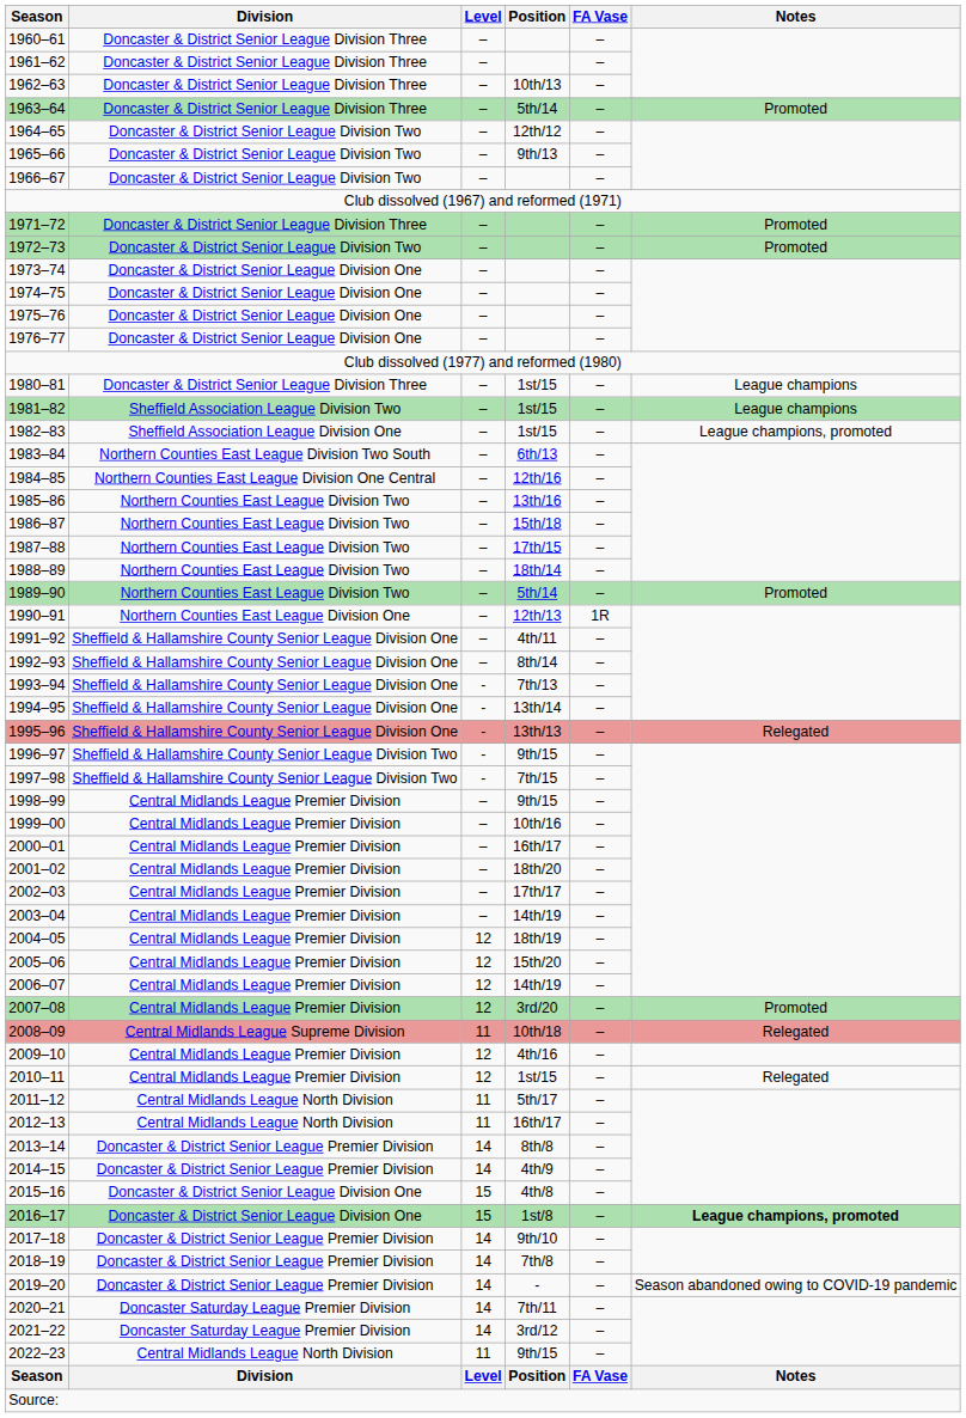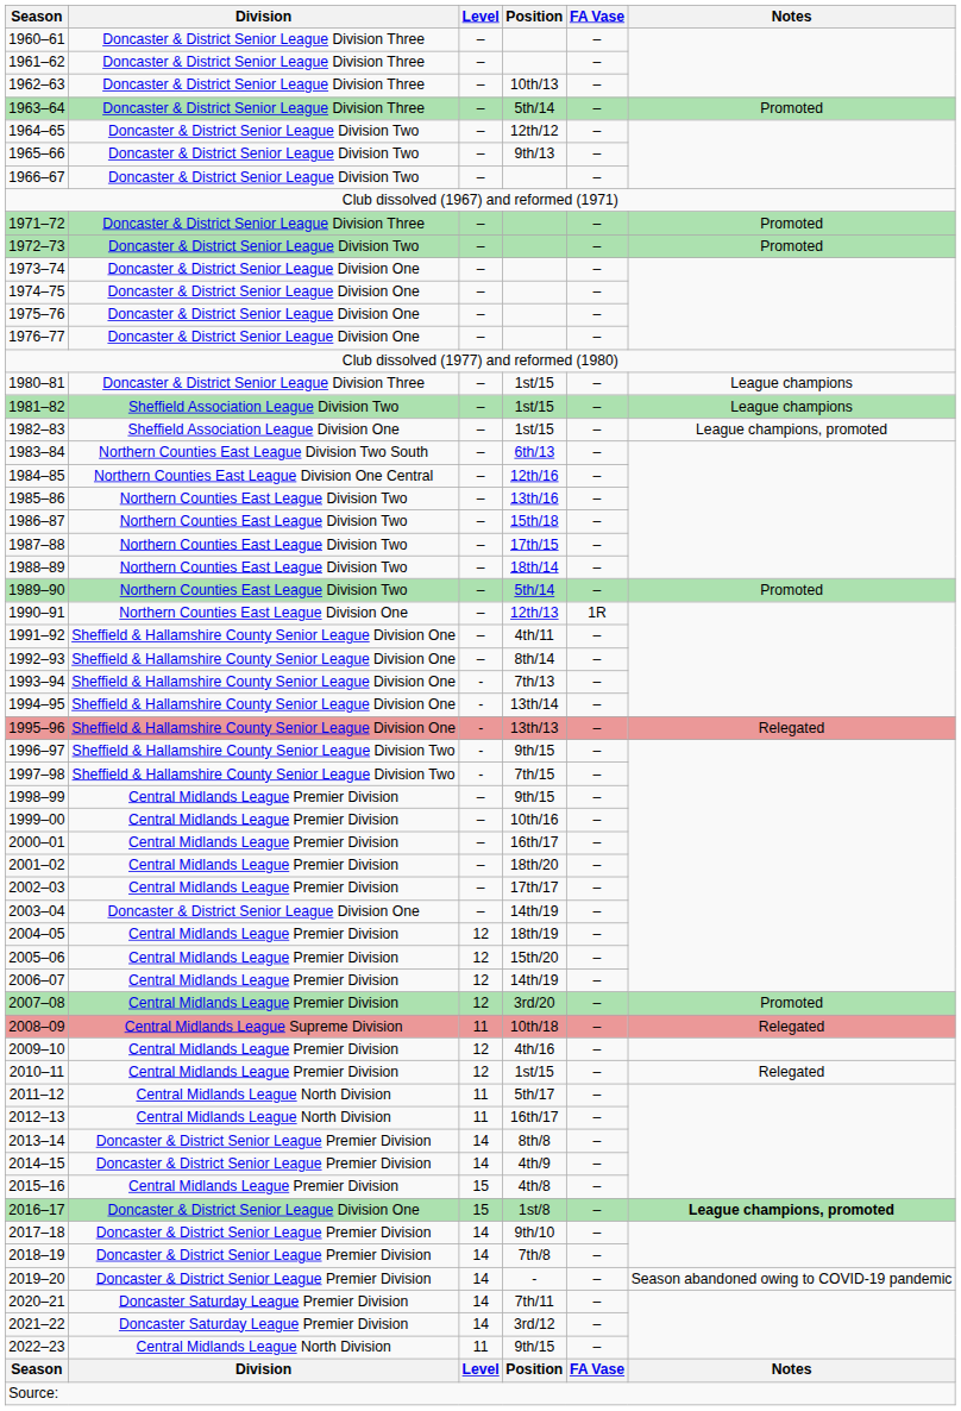 <table class="wikitable collapsible" style=text-align:center>
 <tr>
 <th>Season</th>
 <th>Division</th>
 <th><a href='#'>Level</a></th>
 <th>Position</th>
 <th><a href='#'>FA Vase</a></th>
 <th>Notes</th>
 </tr>
 <tr>
 <td>1960–61</td>
 <td><a href='#'>Doncaster & District Senior League</a> Division Three</td>
 <td>–</td>
 <td></td>
 <td>–</td>
 </tr>
 <tr>
 <td>1961–62</td>
 <td><a href='#'>Doncaster & District Senior League</a> Division Three</td>
 <td>–</td>
 <td></td>
 <td>–</td>
 </tr>
 <tr>
 <td>1962–63</td>
 <td><a href='#'>Doncaster & District Senior League</a> Division Three</td>
 <td>–</td>
 <td>10th/13</td>
 <td>–</td>
 </tr>
 <tr bgcolor="#ACE1AF">
 <td>1963–64</td>
 <td><a href='#'>Doncaster & District Senior League</a> Division Three</td>
 <td>–</td>
 <td>5th/14</td>
 <td>–</td>
 <td>Promoted</td>
 </tr>
 <tr>
 <td>1964–65</td>
 <td><a href='#'>Doncaster & District Senior League</a> Division Two</td>
 <td>–</td>
 <td>12th/12</td>
 <td>–</td>
 </tr>
 <tr>
 <td>1965–66</td>
 <td><a href='#'>Doncaster & District Senior League</a> Division Two</td>
 <td>–</td>
 <td>9th/13</td>
 <td>–</td>
 </tr>
 <tr>
 <td>1966–67</td>
 <td><a href='#'>Doncaster & District Senior League</a> Division Two</td>
 <td>–</td>
 <td></td>
 <td>–</td>
 </tr>
 <tr>
 <td colspan=6>Club dissolved (1967) and reformed (1971)</td>
 </tr>
 <tr bgcolor="#ACE1AF">
 <td>1971–72</td>
 <td><a href='#'>Doncaster & District Senior League</a> Division Three</td>
 <td>–</td>
 <td></td>
 <td>–</td>
 <td>Promoted</td>
 </tr>
 <tr bgcolor="#ACE1AF">
 <td>1972–73</td>
 <td><a href='#'>Doncaster & District Senior League</a> Division Two</td>
 <td>–</td>
 <td></td>
 <td>–</td>
 <td>Promoted</td>
 </tr>
 <tr>
 <td>1973–74</td>
 <td><a href='#'>Doncaster & District Senior League</a> Division One</td>
 <td>–</td>
 <td></td>
 <td>–</td>
 </tr>
 <tr>
 <td>1974–75</td>
 <td><a href='#'>Doncaster & District Senior League</a> Division One</td>
 <td>–</td>
 <td></td>
 <td>–</td>
 </tr>
 <tr>
 <td>1975–76</td>
 <td><a href='#'>Doncaster & District Senior League</a> Division One</td>
 <td>–</td>
 <td></td>
 <td>–</td>
 </tr>
 <tr>
 <td>1976–77</td>
 <td><a href='#'>Doncaster & District Senior League</a> Division One</td>
 <td>–</td>
 <td></td>
 <td>–</td>
 </tr>
 <tr>
 <td colspan=6>Club dissolved (1977) and reformed (1980)</td>
 </tr>
 <tr>
 <td>1980–81</td>
 <td><a href='#'>Doncaster & District Senior League</a> Division Three</td>
 <td>–</td>
 <td>1st/15</td>
 <td>–</td>
 <td>League champions</td>
 </tr>
 <tr bgcolor="#ACE1AF">
 <td>1981–82</td>
 <td><a href='#'>Sheffield Association League</a> Division Two</td>
 <td>–</td>
 <td>1st/15</td>
 <td>–</td>
 <td>League champions</td>
 </tr>
 <tr>
 <td>1982–83</td>
 <td><a href='#'>Sheffield Association League</a> Division One</td>
 <td>–</td>
 <td>1st/15</td>
 <td>–</td>
 <td>League champions, promoted</td>
 </tr>
 <tr>
 <td>1983–84</td>
 <td><a href='#'>Northern Counties East League</a> Division Two South</td>
 <td>–</td>
 <td><a href='#'>6th/13</a></td>
 <td>–</td>
 </tr>
 <tr>
 <td>1984–85</td>
 <td><a href='#'>Northern Counties East League</a> Division One Central</td>
 <td>–</td>
 <td><a href='#'>12th/16</a></td>
 <td>–</td>
 </tr>
 <tr>
 <td>1985–86</td>
 <td><a href='#'>Northern Counties East League</a> Division Two</td>
 <td>–</td>
 <td><a href='#'>13th/16</a></td>
 <td>–</td>
 </tr>
 <tr>
 <td>1986–87</td>
 <td><a href='#'>Northern Counties East League</a> Division Two</td>
 <td>–</td>
 <td><a href='#'>15th/18</a></td>
 <td>–</td>
 </tr>
 <tr>
 <td>1987–88</td>
 <td><a href='#'>Northern Counties East League</a> Division Two</td>
 <td>–</td>
 <td><a href='#'>17th/15</a></td>
 <td>–</td>
 </tr>
 <tr>
 <td>1988–89</td>
 <td><a href='#'>Northern Counties East League</a> Division Two</td>
 <td>–</td>
 <td><a href='#'>18th/14</a></td>
 <td>–</td>
 </tr>
 <tr bgcolor="#ACE1AF">
 <td>1989–90</td>
 <td><a href='#'>Northern Counties East League</a> Division Two</td>
 <td>–</td>
 <td><a href='#'>5th/14</a></td>
 <td>–</td>
 <td>Promoted</td>
 </tr>
 <tr>
 <td>1990–91</td>
 <td><a href='#'>Northern Counties East League</a> Division One</td>
 <td>–</td>
 <td><a href='#'>12th/13</a></td>
 <td>1R</td>
 </tr>
 <tr>
 <td>1991–92</td>
 <td><a href='#'>Sheffield & Hallamshire County Senior League</a> Division One</td>
 <td>–</td>
 <td>4th/11</td>
 <td>–</td>
 </tr>
 <tr>
 <td>1992–93</td>
 <td><a href='#'>Sheffield & Hallamshire County Senior League</a> Division One</td>
 <td>–</td>
 <td>8th/14</td>
 <td>–</td>
 </tr>
 <tr>
 <td>1993–94</td>
 <td><a href='#'>Sheffield & Hallamshire County Senior League</a> Division One</td>
 <td>-</td>
 <td>7th/13</td>
 <td>–</td>
 </tr>
 <tr>
 <td>1994–95</td>
 <td><a href='#'>Sheffield & Hallamshire County Senior League</a> Division One</td>
 <td>-</td>
 <td>13th/14</td>
 <td>–</td>
 </tr>
 <tr bgcolor="#EB9898">
 <td>1995–96</td>
 <td><a href='#'>Sheffield & Hallamshire County Senior League</a> Division One</td>
 <td>-</td>
 <td>13th/13</td>
 <td>–</td>
 <td>Relegated</td>
 </tr>
 <tr>
 <td>1996–97</td>
 <td><a href='#'>Sheffield & Hallamshire County Senior League</a> Division Two</td>
 <td>-</td>
 <td>9th/15</td>
 <td>–</td>
 </tr>
 <tr>
 <td>1997–98</td>
 <td><a href='#'>Sheffield & Hallamshire County Senior League</a> Division Two</td>
 <td>-</td>
 <td>7th/15</td>
 <td>–</td>
 </tr>
 <tr>
 <td>1998–99</td>
 <td><a href='#'>Central Midlands League</a> Premier Division</td>
 <td>–</td>
 <td>9th/15</td>
 <td>–</td>
 </tr>
 <tr>
 <td>1999–00</td>
 <td><a href='#'>Central Midlands League</a> Premier Division</td>
 <td>–</td>
 <td>10th/16</td>
 <td>–</td>
 </tr>
 <tr>
 <td>2000–01</td>
 <td><a href='#'>Central Midlands League</a> Premier Division</td>
 <td>–</td>
 <td>16th/17</td>
 <td>–</td>
 </tr>
 <tr>
 <td>2001–02</td>
 <td><a href='#'>Central Midlands League</a> Premier Division</td>
 <td>–</td>
 <td>18th/20</td>
 <td>–</td>
 </tr>
 <tr>
 <td>2002–03</td>
 <td><a href='#'>Central Midlands League</a> Premier Division</td>
 <td>–</td>
 <td>17th/17</td>
 <td>–</td>
 </tr>
 <tr>
 <td>2003–04</td>
-<td><a href='#'>Central Midlands League</a> Premier Division</td>
+<td><a href='#'>Doncaster & District Senior League</a> Division One</td>
 <td>–</td>
 <td>14th/19</td>
 <td>–</td>
 </tr>
 <tr>
 <td>2004–05</td>
 <td><a href='#'>Central Midlands League</a> Premier Division</td>
 <td>12</td>
 <td>18th/19</td>
 <td>–</td>
 </tr>
 <tr>
 <td>2005–06</td>
 <td><a href='#'>Central Midlands League</a> Premier Division</td>
 <td>12</td>
 <td>15th/20</td>
 <td>–</td>
 </tr>
 <tr>
 <td>2006–07</td>
 <td><a href='#'>Central Midlands League</a> Premier Division</td>
 <td>12</td>
 <td>14th/19</td>
 <td>–</td>
 </tr>
 <tr bgcolor="#ACE1AF">
 <td>2007–08</td>
 <td><a href='#'>Central Midlands League</a> Premier Division</td>
 <td>12</td>
 <td>3rd/20</td>
 <td>–</td>
 <td>Promoted</td>
 </tr>
 <tr bgcolor="#EB9898">
 <td>2008–09</td>
 <td><a href='#'>Central Midlands League</a> Supreme Division</td>
 <td>11</td>
 <td>10th/18</td>
 <td>–</td>
 <td>Relegated</td>
 </tr>
 <tr>
 <td>2009–10</td>
 <td><a href='#'>Central Midlands League</a> Premier Division</td>
 <td>12</td>
 <td>4th/16</td>
 <td>–</td>
 </tr>
 <tr>
 <td>2010–11</td>
 <td><a href='#'>Central Midlands League</a> Premier Division</td>
 <td>12</td>
 <td>1st/15</td>
 <td>–</td>
 <td>Relegated</td>
 </tr>
 <tr>
 <td>2011–12</td>
 <td><a href='#'>Central Midlands League</a> North Division</td>
 <td>11</td>
 <td>5th/17</td>
 <td>–</td>
 </tr>
 <tr>
 <td>2012–13</td>
 <td><a href='#'>Central Midlands League</a> North Division</td>
 <td>11</td>
 <td>16th/17</td>
 <td>–</td>
 </tr>
 <tr>
 <td>2013–14</td>
 <td><a href='#'>Doncaster & District Senior League</a> Premier Division</td>
 <td>14</td>
 <td>8th/8</td>
 <td>–</td>
 </tr>
 <tr>
 <td>2014–15</td>
 <td><a href='#'>Doncaster & District Senior League</a> Premier Division</td>
 <td>14</td>
 <td>4th/9</td>
 <td>–</td>
 </tr>
 <tr>
 <td>2015–16</td>
-<td><a href='#'>Doncaster & District Senior League</a> Division One</td>
+<td><a href='#'>Central Midlands League</a> Premier Division</td>
 <td>15</td>
 <td>4th/8</td>
 <td>–</td>
 </tr>
 <tr bgcolor="#ACE1AF">
 <td>2016–17</td>
 <td><a href='#'>Doncaster & District Senior League</a> Division One</td>
 <td>15</td>
 <td>1st/8</td>
 <td>–</td>
 <td><strong>League champions, promoted</strong></td>
 </tr>
 <tr>
 <td>2017–18</td>
 <td><a href='#'>Doncaster & District Senior League</a> Premier Division</td>
 <td>14</td>
 <td>9th/10</td>
 <td>–</td>
 </tr>
 <tr>
 <td>2018–19</td>
 <td><a href='#'>Doncaster & District Senior League</a> Premier Division</td>
 <td>14</td>
 <td>7th/8</td>
 <td>–</td>
 </tr>
 <tr>
 <td>2019–20</td>
 <td><a href='#'>Doncaster & District Senior League</a> Premier Division</td>
 <td>14</td>
 <td>-</td>
 <td>–</td>
 <td>Season abandoned owing to COVID-19 pandemic</td>
 </tr>
 <tr>
 <td>2020–21</td>
 <td><a href='#'>Doncaster Saturday League</a> Premier Division</td>
 <td>14</td>
 <td>7th/11</td>
 <td>–</td>
 </tr>
 <tr>
 <td>2021–22</td>
 <td><a href='#'>Doncaster Saturday League</a> Premier Division</td>
 <td>14</td>
 <td>3rd/12</td>
 <td>–</td>
 </tr>
 <tr>
 <td>2022–23</td>
 <td><a href='#'>Central Midlands League</a> North Division</td>
 <td>11</td>
 <td>9th/15</td>
 <td>–</td>
 </tr>
 <tr>
 <th>Season</th>
 <th>Division</th>
 <th><a href='#'>Level</a></th>
 <th>Position</th>
 <th><a href='#'>FA Vase</a></th>
 <th>Notes</th>
 </tr>
 <tr>
 <td align=left colspan=7>Source: </td>
 </tr>
 </table>
